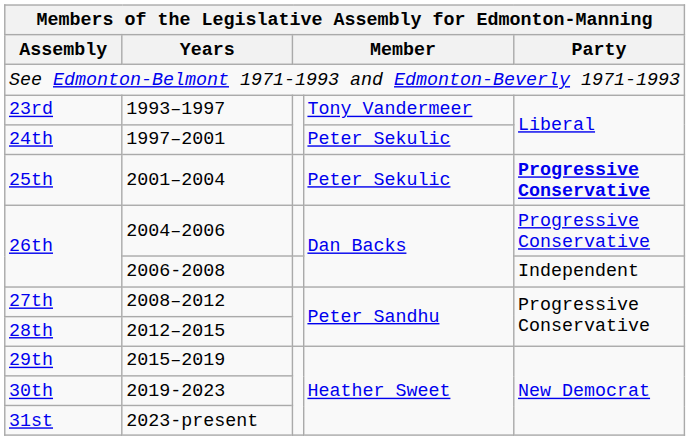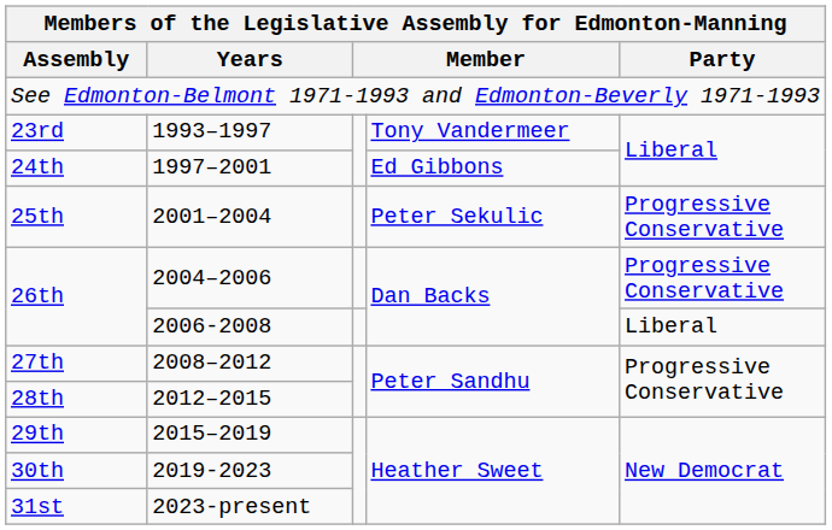 <table class="wikitable" align=right>
 <tr>
 <th colspan=5>Members of the Legislative Assembly for Edmonton-Manning</th>
 </tr>
 <tr>
 <th>Assembly</th>
 <th>Years</th>
 <th colspan=2>Member</th>
 <th>Party</th>
 </tr>
 <tr>
 <td align="center" colspan=5><em>See <a href='#'>Edmonton-Belmont</a> 1971-1993 and <a href='#'>Edmonton-Beverly</a> 1971-1993</em></td>
 </tr>
 <tr>
 <td><a href='#'>23rd</a></td>
 <td>1993–1997</td>
 <td rowspan=2 ></td>
 <td><a href='#'>Tony Vandermeer</a></td>
 <td rowspan=2><a href='#'>Liberal</a></td>
 </tr>
 <tr>
 <td><a href='#'>24th</a></td>
 <td>1997–2001</td>
-<td><a href='#'>Peter Sekulic</a></td>
+<td><a href='#'>Ed Gibbons</a></td>
 </tr>
 <tr>
 <td><a href='#'>25th</a></td>
 <td>2001–2004</td>
 <td></td>
 <td><a href='#'>Peter Sekulic</a></td>
-<td><strong><a href='#'>Progressive <br>Conservative</a></strong></td>
+<td><a href='#'>Progressive <br>Conservative</a></td>
 </tr>
 <tr>
 <td rowspan=2><a href='#'>26th</a></td>
 <td>2004–2006</td>
 <td></td>
 <td rowspan=2><a href='#'>Dan Backs</a></td>
 <td><a href='#'>Progressive <br>Conservative</a></td>
 </tr>
 <tr>
 <td>2006-2008</td>
 <td></td>
-<td>Independent</td>
+<td>Liberal</td>
 </tr>
 <tr>
 <td><a href='#'>27th</a></td>
 <td>2008–2012</td>
 <td rowspan=2 ></td>
 <td rowspan=2><a href='#'>Peter Sandhu</a></td>
 <td rowspan=2>Progressive <br>Conservative</td>
 </tr>
 <tr>
 <td><a href='#'>28th</a></td>
 <td>2012–2015</td>
 </tr>
 <tr>
 <td><a href='#'>29th</a></td>
 <td>2015–2019</td>
 <td rowspan=3 ></td>
 <td rowspan=3><a href='#'>Heather Sweet</a></td>
 <td rowspan=3><a href='#'>New Democrat</a></td>
 </tr>
 <tr>
 <td><a href='#'>30th</a></td>
 <td>2019-2023</td>
 </tr>
 <tr>
 <td><a href='#'>31st</a></td>
 <td>2023-present</td>
 </tr>
 </table>
